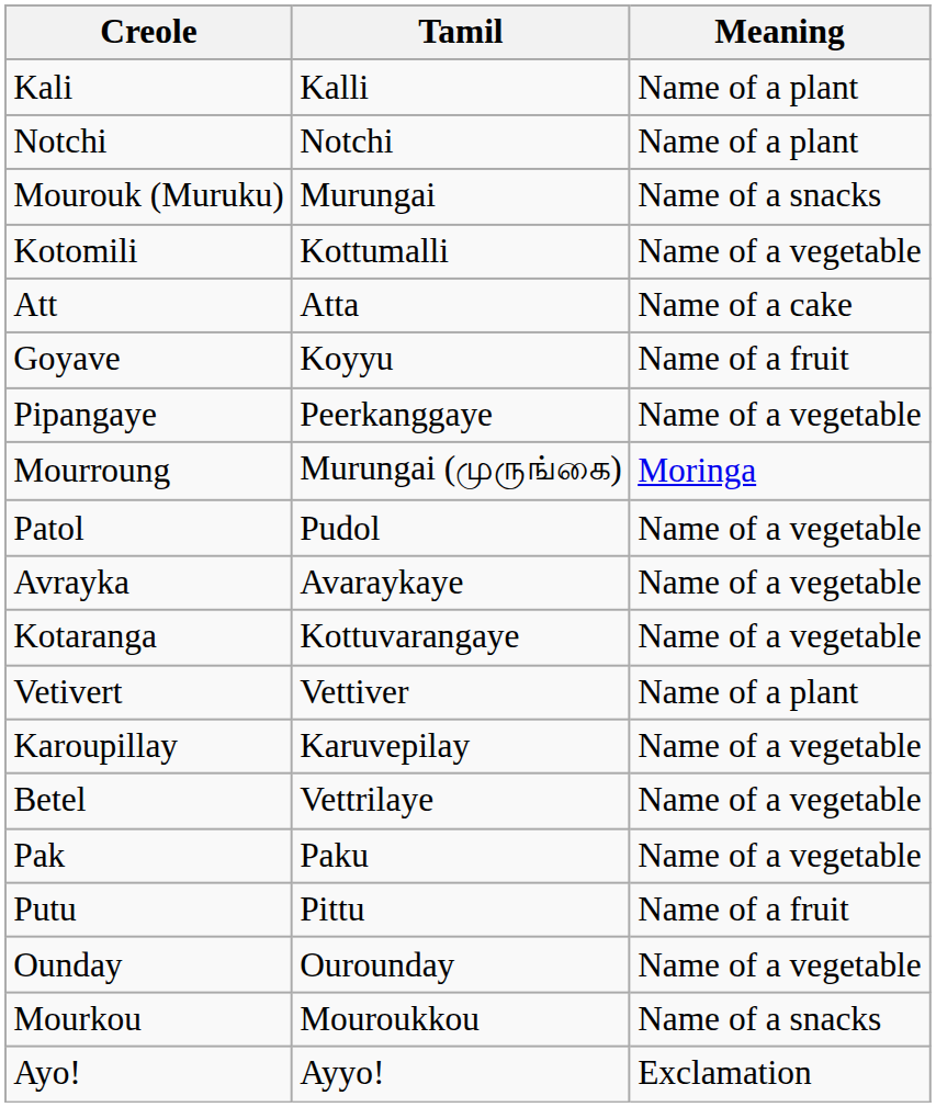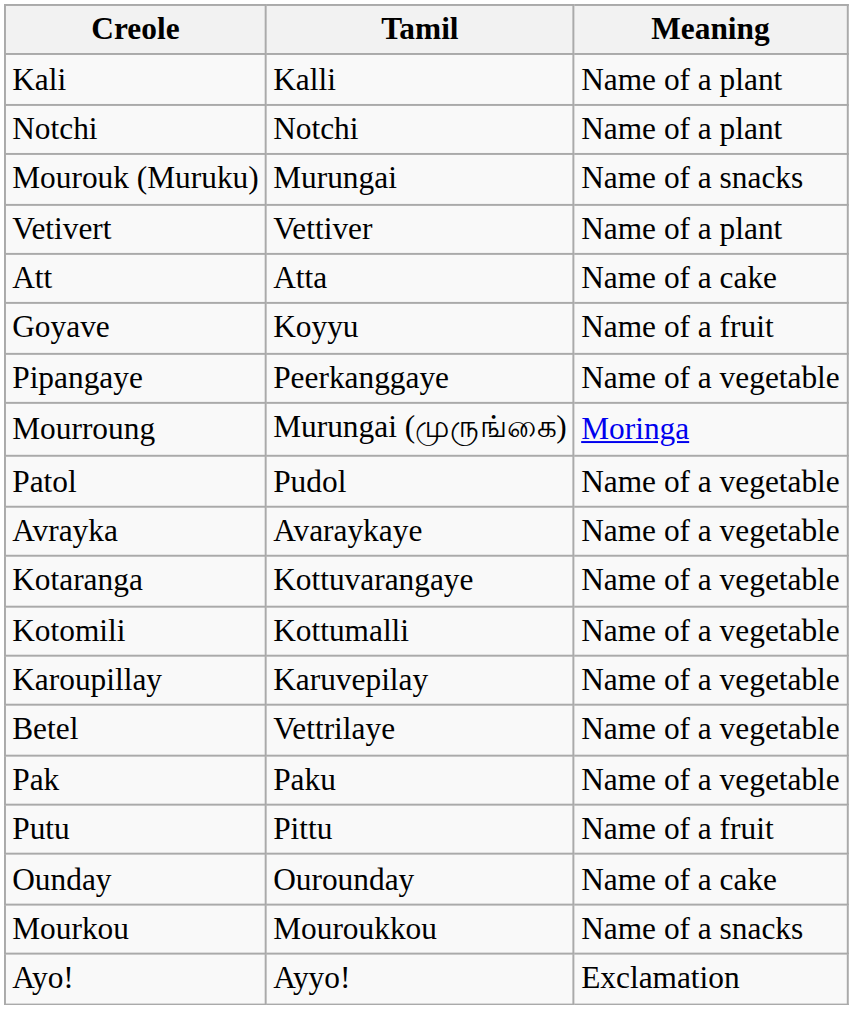 <table class="wikitable collapsible collapsed">
 <tr>
 <th>Creole</th>
 <th>Tamil</th>
 <th>Meaning</th>
 </tr>
 <tr>
 <td>Kali</td>
 <td>Kalli</td>
 <td>Name of a plant</td>
 </tr>
 <tr>
 <td>Notchi</td>
 <td>Notchi</td>
 <td>Name of a plant</td>
 </tr>
 <tr>
 <td>Mourouk (Muruku)</td>
 <td>Murungai</td>
 <td>Name of a snacks</td>
 </tr>
 <tr>
-<td>Kotomili</td>
-<td>Kottumalli</td>
-<td>Name of a vegetable</td>
+<td>Vetivert</td>
+<td>Vettiver</td>
+<td>Name of a plant</td>
 </tr>
 <tr>
 <td>Att</td>
 <td>Atta</td>
 <td>Name of a cake</td>
 </tr>
 <tr>
 <td>Goyave</td>
 <td>Koyyu</td>
 <td>Name of a fruit</td>
 </tr>
 <tr>
 <td>Pipangaye</td>
 <td>Peerkanggaye</td>
 <td>Name of a vegetable</td>
 </tr>
 <tr>
 <td>Mourroung</td>
 <td>Murungai (முருங்கை)</td>
 <td><a href='#'>Moringa</a></td>
 </tr>
 <tr>
 <td>Patol</td>
 <td>Pudol</td>
 <td>Name of a vegetable</td>
 </tr>
 <tr>
 <td>Avrayka</td>
 <td>Avaraykaye</td>
 <td>Name of a vegetable</td>
 </tr>
 <tr>
 <td>Kotaranga</td>
 <td>Kottuvarangaye</td>
 <td>Name of a vegetable</td>
 </tr>
 <tr>
-<td>Vetivert</td>
-<td>Vettiver</td>
-<td>Name of a plant</td>
+<td>Kotomili</td>
+<td>Kottumalli</td>
+<td>Name of a vegetable</td>
 </tr>
 <tr>
 <td>Karoupillay</td>
 <td>Karuvepilay</td>
 <td>Name of a vegetable</td>
 </tr>
 <tr>
 <td>Betel</td>
 <td>Vettrilaye</td>
 <td>Name of a vegetable</td>
 </tr>
 <tr>
 <td>Pak</td>
 <td>Paku</td>
 <td>Name of a vegetable</td>
 </tr>
 <tr>
 <td>Putu</td>
 <td>Pittu</td>
 <td>Name of a fruit</td>
 </tr>
 <tr>
 <td>Ounday</td>
 <td>Ourounday</td>
-<td>Name of a vegetable</td>
+<td>Name of a cake</td>
 </tr>
 <tr>
 <td>Mourkou</td>
 <td>Mouroukkou</td>
 <td>Name of a snacks</td>
 </tr>
 <tr>
 <td>Ayo!</td>
 <td>Ayyo!</td>
 <td>Exclamation</td>
 </tr>
 </table>
